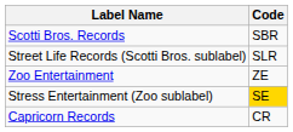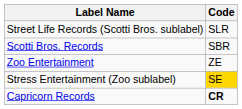 <table class="wikitable sortable">
 <tr>
 <th>Label Name</th>
 <th>Code</th>
 </tr>
 <tr>
+<td>Street Life Records (Scotti Bros. sublabel)</td>
+<td>SLR</td>
+</tr>
+<tr>
 <td><a href='#'>Scotti Bros. Records</a></td>
 <td>SBR</td>
-</tr>
-<tr>
-<td>Street Life Records (Scotti Bros. sublabel)</td>
-<td>SLR</td>
 </tr>
 <tr>
 <td><a href='#'>Zoo Entertainment</a></td>
 <td>ZE</td>
 </tr>
 <tr>
 <td>Stress Entertainment (Zoo sublabel)</td>
 <td style="background: gold;">SE</td>
 </tr>
 <tr>
 <td><a href='#'>Capricorn Records</a></td>
-<td>CR</td>
+<td><strong>CR</strong></td>
 </tr>
 </table>
